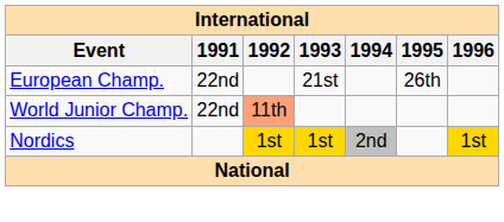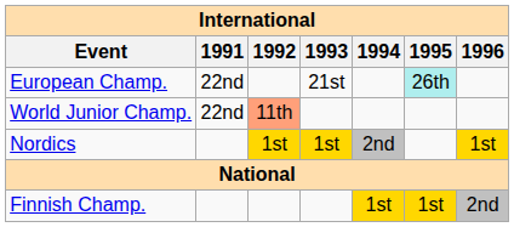 <table class="wikitable" style="text-align:center">
 <tr>
 <th style="background-color: #ffdead; " colspan=7 align=center>International</th>
 </tr>
 <tr>
 <th>Event</th>
 <th>1991</th>
 <th>1992</th>
 <th>1993</th>
 <th>1994</th>
 <th>1995</th>
 <th>1996</th>
 </tr>
 <tr>
 <td align=left><a href='#'>European Champ.</a></td>
 <td>22nd</td>
 <td></td>
 <td>21st</td>
 <td></td>
-<td>26th</td>
+<td style="background: paleturquoise;">26th</td>
 <td></td>
 </tr>
 <tr>
 <td align=left><a href='#'>World Junior Champ.</a></td>
 <td>22nd</td>
 <td style="background: lightsalmon;">11th</td>
 <td></td>
 <td></td>
 <td></td>
 <td></td>
 </tr>
 <tr>
 <td align=left><a href='#'>Nordics</a></td>
 <td></td>
 <td bgcolor=gold>1st</td>
 <td bgcolor=gold>1st</td>
 <td bgcolor=silver>2nd</td>
 <td></td>
 <td bgcolor=gold>1st</td>
 </tr>
 <tr>
 <th style="background-color: #ffdead; " colspan=7 align=center>National</th>
 </tr>
+<tr>
+<td align=left><a href='#'>Finnish Champ.</a></td>
+<td></td>
+<td></td>
+<td></td>
+<td bgcolor=gold>1st</td>
+<td bgcolor=gold>1st</td>
+<td bgcolor=silver>2nd</td>
+</tr>
 </table>
